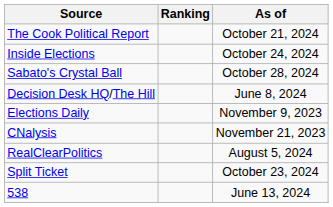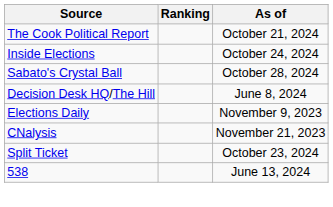 <table class="wikitable" style="text-align:center">
 <tr>
 <th>Source</th>
 <th>Ranking</th>
 <th>As of</th>
 </tr>
 <tr>
 <td align=left><a href='#'>The Cook Political Report</a></td>
 <td></td>
 <td>October 21, 2024</td>
 </tr>
 <tr>
 <td align=left><a href='#'>Inside Elections</a></td>
 <td></td>
 <td>October 24, 2024</td>
 </tr>
 <tr>
 <td align=left><a href='#'>Sabato's Crystal Ball</a></td>
 <td></td>
 <td>October 28, 2024</td>
 </tr>
 <tr>
 <td align=left><a href='#'>Decision Desk HQ</a>/<a href='#'>The Hill</a></td>
 <td></td>
 <td>June 8, 2024</td>
 </tr>
 <tr>
 <td align=left><a href='#'>Elections Daily</a></td>
 <td></td>
 <td>November 9, 2023</td>
 </tr>
 <tr>
 <td align=left><a href='#'>CNalysis</a></td>
 <td></td>
 <td>November 21, 2023</td>
 </tr>
 <tr>
-<td align=left><a href='#'>RealClearPolitics</a></td>
-<td></td>
-<td>August 5, 2024</td>
-</tr>
-<tr>
 <td align="left"><a href='#'>Split Ticket</a></td>
 <td></td>
 <td>October 23, 2024</td>
 </tr>
 <tr>
 <td align="left"><a href='#'>538</a></td>
 <td></td>
 <td>June 13, 2024</td>
 </tr>
 </table>
